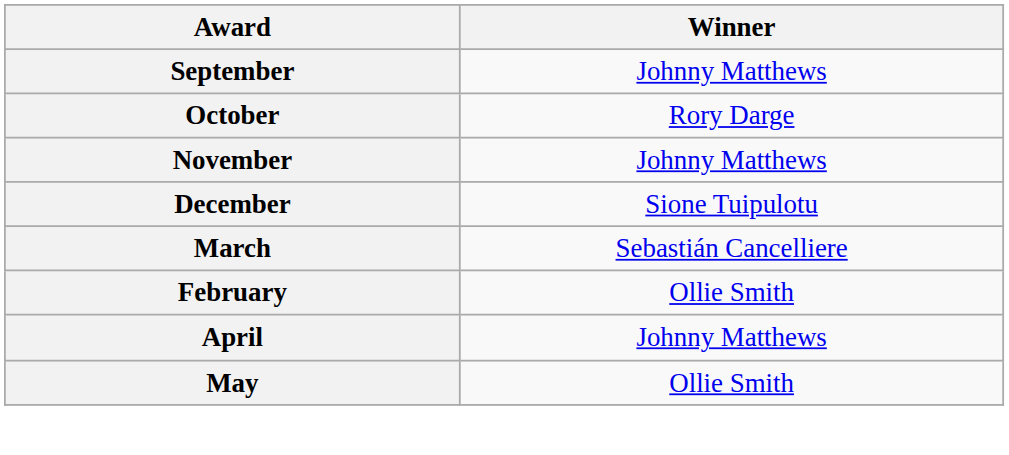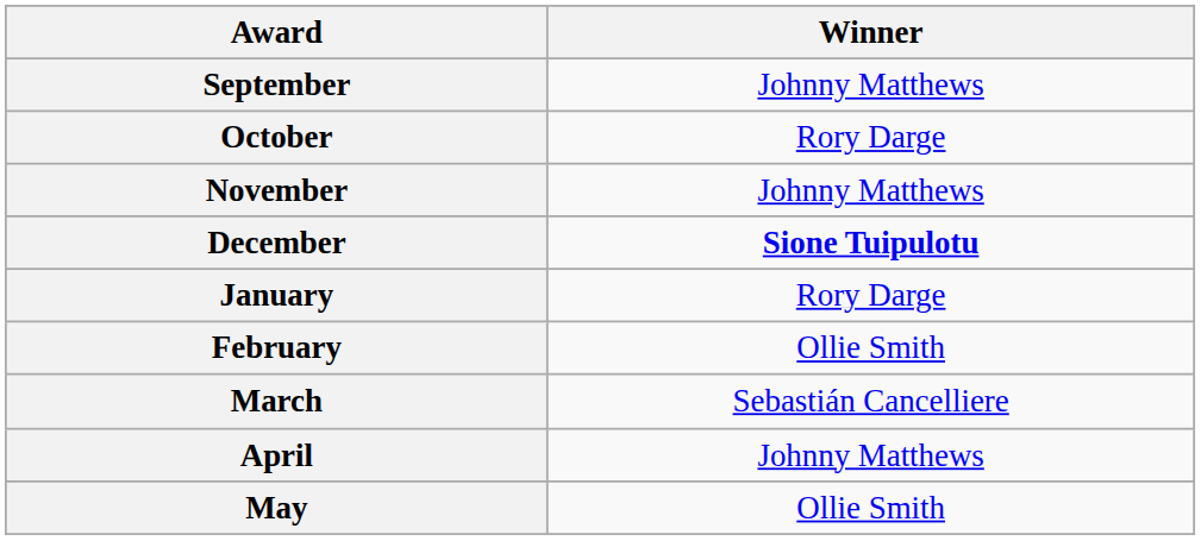 <table class="wikitable" style="font-size:95%; text-align:center;">
 <tr>
 <th style="width:250px;">Award</th>
 <th style="width:300px;">Winner</th>
 </tr>
 <tr>
 <th>September</th>
 <td> <a href='#'>Johnny Matthews</a></td>
 </tr>
 <tr>
 <th>October</th>
 <td> <a href='#'>Rory Darge</a></td>
 </tr>
 <tr>
 <th>November</th>
 <td> <a href='#'>Johnny Matthews</a></td>
 </tr>
 <tr>
 <th>December</th>
-<td> <a href='#'>Sione Tuipulotu</a></td>
+<td><strong> <a href='#'>Sione Tuipulotu</a></strong></td>
+</tr>
+<tr>
+<th>January</th>
+<td> <a href='#'>Rory Darge</a></td>
+</tr>
+<tr>
+<th>February</th>
+<td> <a href='#'>Ollie Smith</a></td>
 </tr>
 <tr>
 <th>March</th>
 <td> <a href='#'>Sebastián Cancelliere</a></td>
-</tr>
-<tr>
-<th>February</th>
-<td> <a href='#'>Ollie Smith</a></td>
 </tr>
 <tr>
 <th>April</th>
 <td> <a href='#'>Johnny Matthews</a></td>
 </tr>
 <tr>
 <th>May</th>
 <td> <a href='#'>Ollie Smith</a></td>
 </tr>
 </table>
